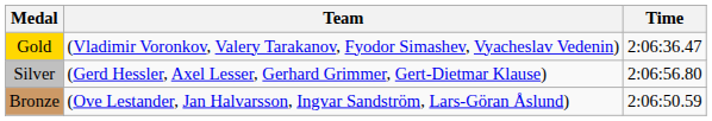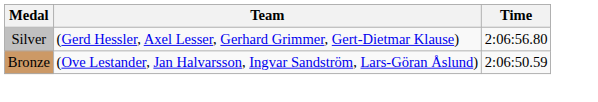 <table class="wikitable">
 <tr>
 <th>Medal</th>
 <th>Team</th>
 <th>Time</th>
-</tr>
-<tr>
-<td style="text-align:center;background-color:gold;">Gold</td>
-<td> (<a href='#'>Vladimir Voronkov</a>, <a href='#'>Valery Tarakanov</a>, <a href='#'>Fyodor Simashev</a>, <a href='#'>Vyacheslav Vedenin</a>)</td>
-<td>2:06:36.47</td>
 </tr>
 <tr>
 <td style="text-align:center;background-color:silver;">Silver</td>
 <td> (<a href='#'>Gerd Hessler</a>, <a href='#'>Axel Lesser</a>, <a href='#'>Gerhard Grimmer</a>, <a href='#'>Gert-Dietmar Klause</a>)</td>
 <td>2:06:56.80</td>
 </tr>
 <tr>
 <td style="text-align:center;background-color:#CC9966;">Bronze</td>
 <td> (<a href='#'>Ove Lestander</a>, <a href='#'>Jan Halvarsson</a>, <a href='#'>Ingvar Sandström</a>, <a href='#'>Lars-Göran Åslund</a>)</td>
 <td>2:06:50.59</td>
 </tr>
 </table>
